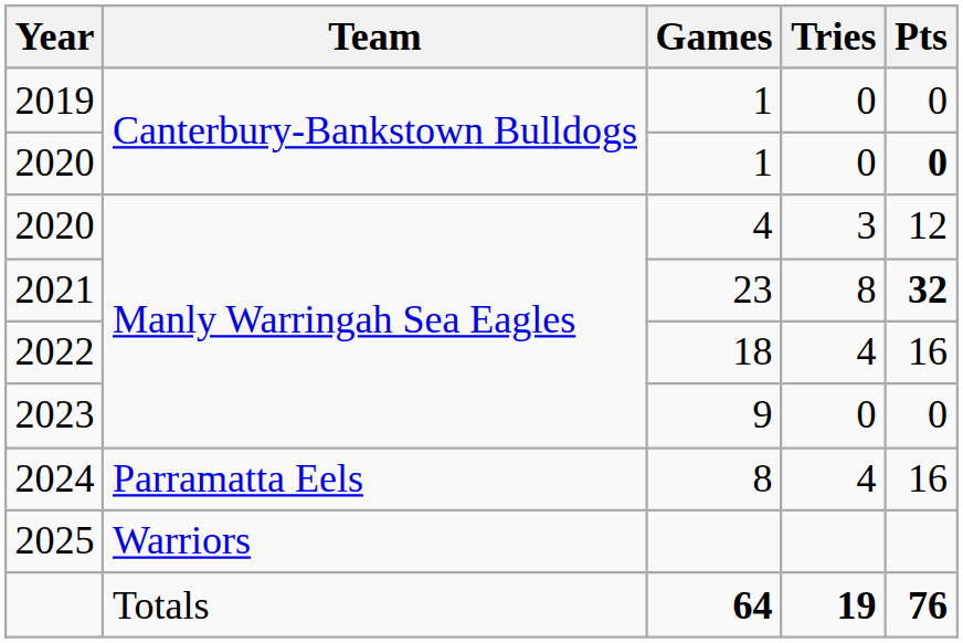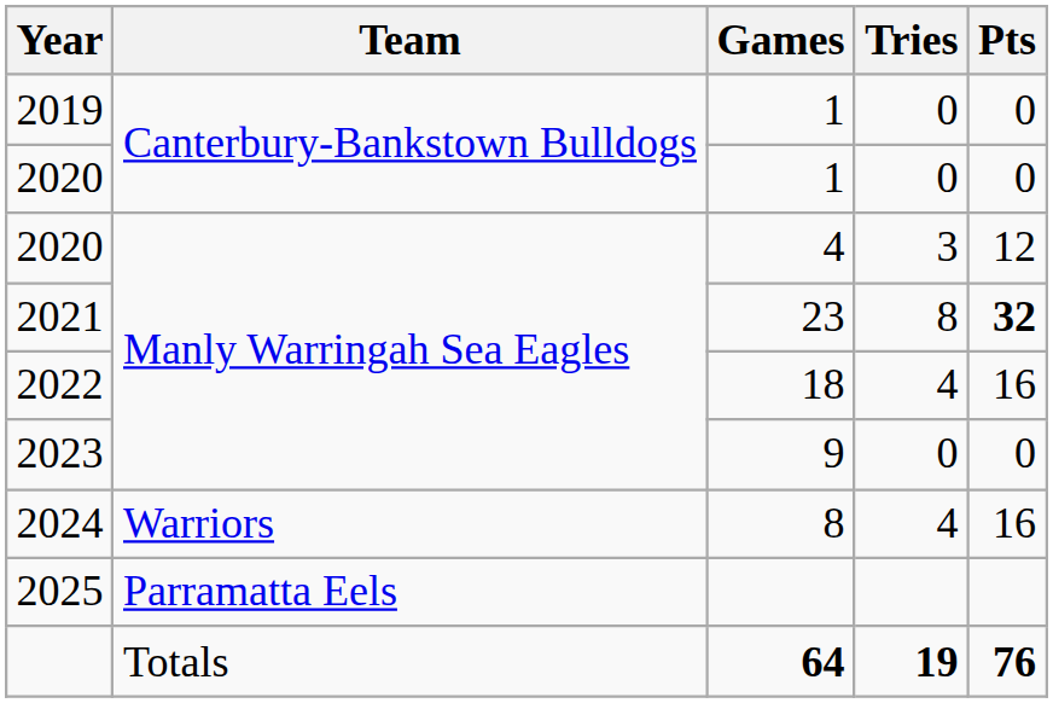 <table class="wikitable">
 <tr>
 <th>Year</th>
 <th>Team</th>
 <th>Games</th>
 <th>Tries</th>
 <th>Pts</th>
 </tr>
 <tr>
 <td>2019</td>
 <td rowspan="2" align=left> <a href='#'>Canterbury-Bankstown Bulldogs</a></td>
 <td align=right>1</td>
 <td align=right>0</td>
 <td align=right>0</td>
 </tr>
 <tr>
 <td>2020</td>
 <td align=right>1</td>
 <td align=right>0</td>
-<td align=right><strong>0</strong></td>
+<td align=right>0</td>
 </tr>
 <tr>
 <td>2020</td>
 <td rowspan="4" align=left> <a href='#'>Manly Warringah Sea Eagles</a></td>
 <td align=right>4</td>
 <td align=right>3</td>
 <td align=right>12</td>
 </tr>
 <tr>
 <td>2021</td>
 <td align=right>23</td>
 <td align=right>8</td>
 <td align=right><strong>32</strong></td>
 </tr>
 <tr>
 <td>2022</td>
 <td align=right>18</td>
 <td align=right>4</td>
 <td align=right>16</td>
 </tr>
 <tr>
 <td>2023</td>
 <td align=right>9</td>
 <td align=right>0</td>
 <td align=right>0</td>
 </tr>
 <tr>
 <td>2024</td>
-<td rowspan="1" align=left> <a href='#'>Parramatta Eels</a></td>
+<td> <a href='#'>Warriors</a></td>
 <td align=right>8</td>
 <td align=right>4</td>
 <td align=right>16</td>
 </tr>
 <tr>
 <td>2025</td>
-<td> <a href='#'>Warriors</a></td>
+<td rowspan="1" align=left> <a href='#'>Parramatta Eels</a></td>
 <td></td>
 <td></td>
 <td></td>
 </tr>
 <tr>
 <td></td>
 <td>Totals</td>
 <td align=right><strong>64</strong></td>
 <td align=right><strong>19</strong></td>
 <td align=right><strong>76</strong></td>
 </tr>
 </table>
